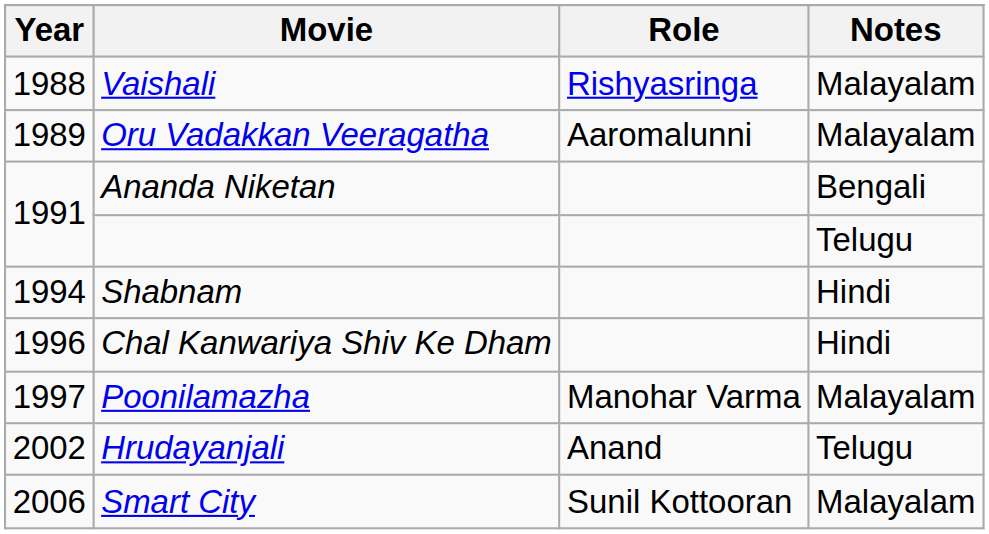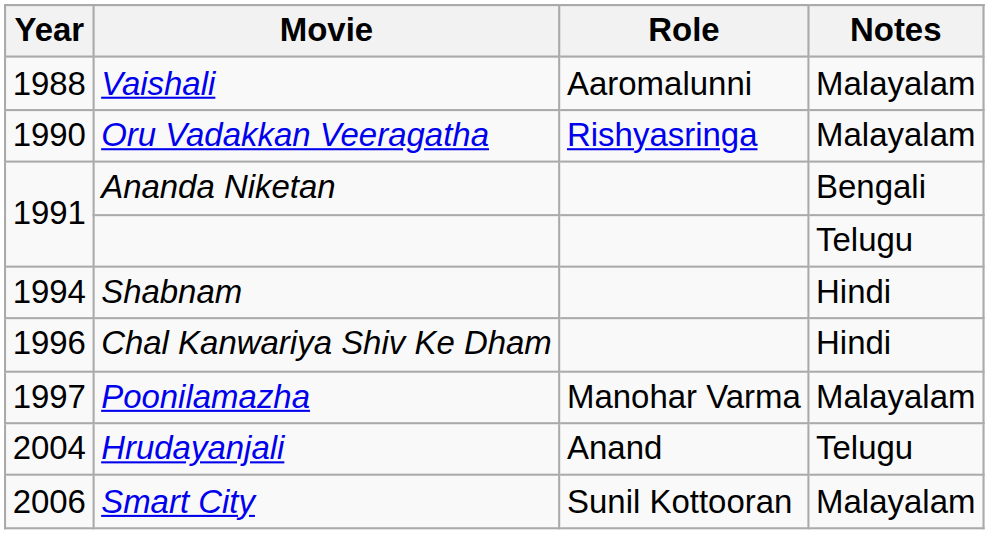 <table class="wikitable sortable">
 <tr>
 </tr>
 <tr bgcolor="#CCCCCC" align="center">
 <th>Year</th>
 <th>Movie</th>
 <th>Role</th>
 <th>Notes</th>
 </tr>
 <tr --->
 <td Rowspan="1">1988</td>
 <td><em><a href='#'>Vaishali</a></em></td>
-<td><a href='#'>Rishyasringa</a></td>
+<td>Aaromalunni</td>
 <td>Malayalam</td>
 </tr>
 <tr>
-<td Rowspan="1">1989</td>
+<td Rowspan="1">1990</td>
 <td><em><a href='#'>Oru Vadakkan Veeragatha</a></em></td>
-<td>Aaromalunni</td>
+<td><a href='#'>Rishyasringa</a></td>
 <td>Malayalam</td>
 </tr>
 <tr>
 <td Rowspan="2">1991</td>
 <td><em>Ananda Niketan</em></td>
 <td></td>
 <td>Bengali</td>
 </tr>
 <tr>
 <td><em></em></td>
 <td></td>
 <td>Telugu</td>
 </tr>
 <tr>
 <td rowspan="1">1994</td>
 <td><em>Shabnam</em></td>
 <td></td>
 <td>Hindi</td>
 </tr>
 <tr>
 <td rowspan="1">1996</td>
 <td><em>Chal Kanwariya Shiv Ke Dham</em></td>
 <td></td>
 <td>Hindi</td>
 </tr>
 <tr>
 <td rowspan="1">1997</td>
 <td><em><a href='#'>Poonilamazha</a></em></td>
 <td>Manohar Varma</td>
 <td>Malayalam</td>
 </tr>
 <tr>
-<td>2002</td>
+<td>2004</td>
 <td><em><a href='#'>Hrudayanjali</a></em></td>
 <td>Anand</td>
 <td>Telugu</td>
 </tr>
 <tr>
 <td>2006</td>
 <td><em><a href='#'>Smart City</a></em></td>
 <td>Sunil Kottooran</td>
 <td>Malayalam</td>
 </tr>
 </table>
